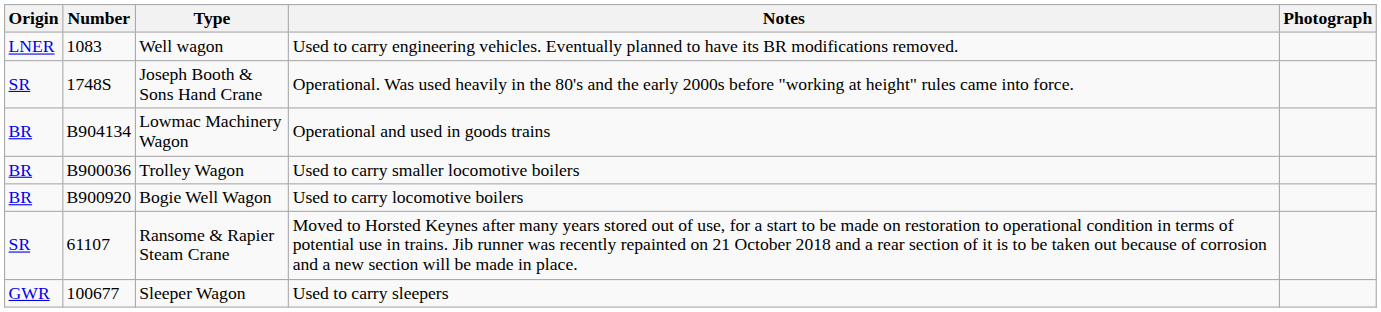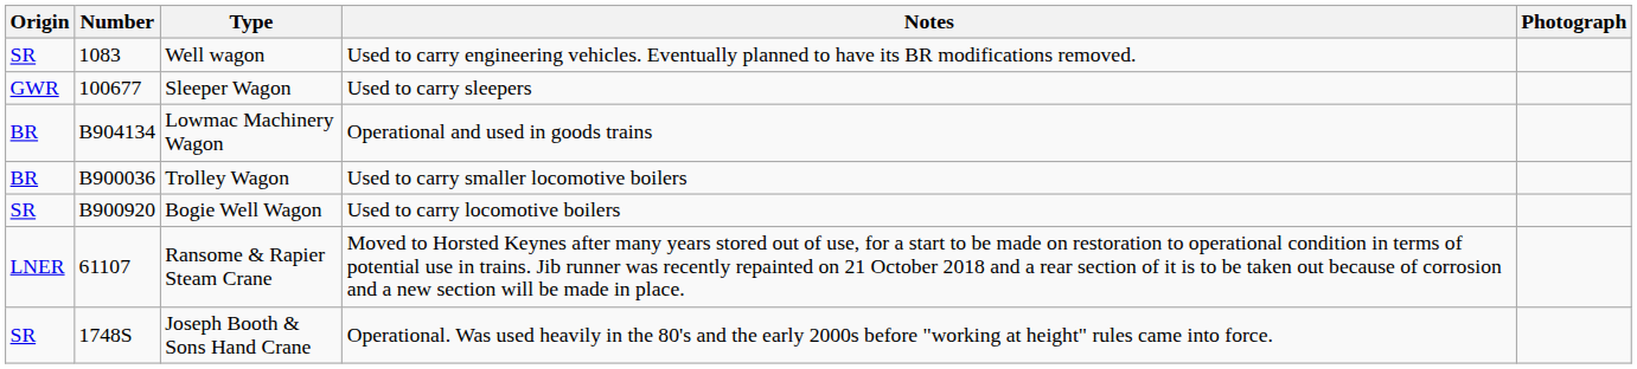 <table class="wikitable">
 <tr>
 <th>Origin</th>
 <th>Number</th>
 <th>Type</th>
 <th>Notes</th>
 <th>Photograph</th>
 </tr>
 <tr>
-<td><a href='#'>LNER</a></td>
+<td><a href='#'>SR</a></td>
 <td>1083</td>
 <td>Well wagon</td>
 <td>Used to carry engineering vehicles. Eventually planned to have its BR modifications removed.</td>
 <td></td>
 </tr>
 <tr>
-<td><a href='#'>SR</a></td>
-<td>1748S</td>
-<td>Joseph Booth & Sons Hand Crane</td>
-<td>Operational. Was used heavily in the 80's and the early 2000s before "working at height" rules came into force.</td>
+<td><a href='#'>GWR</a></td>
+<td>100677</td>
+<td>Sleeper Wagon</td>
+<td>Used to carry sleepers</td>
 <td></td>
 </tr>
 <tr>
 <td><a href='#'>BR</a></td>
 <td>B904134</td>
 <td>Lowmac Machinery Wagon</td>
 <td>Operational and used in goods trains</td>
 <td></td>
 </tr>
 <tr>
 <td><a href='#'>BR</a></td>
 <td>B900036</td>
 <td>Trolley Wagon</td>
 <td>Used to carry smaller locomotive boilers</td>
 <td></td>
 </tr>
 <tr>
-<td><a href='#'>BR</a></td>
+<td><a href='#'>SR</a></td>
 <td>B900920</td>
 <td>Bogie Well Wagon</td>
 <td>Used to carry locomotive boilers</td>
 <td></td>
 </tr>
 <tr>
-<td><a href='#'>SR</a></td>
+<td><a href='#'>LNER</a></td>
 <td>61107</td>
 <td>Ransome & Rapier Steam Crane</td>
 <td>Moved to Horsted Keynes after many years stored out of use, for a start to be made on restoration to operational condition in terms of potential use in trains. Jib runner was recently repainted on 21 October 2018 and a rear section of it is to be taken out because of corrosion and a new section will be made in place.</td>
 <td></td>
 </tr>
 <tr>
-<td><a href='#'>GWR</a></td>
-<td>100677</td>
-<td>Sleeper Wagon</td>
-<td>Used to carry sleepers</td>
+<td><a href='#'>SR</a></td>
+<td>1748S</td>
+<td>Joseph Booth & Sons Hand Crane</td>
+<td>Operational. Was used heavily in the 80's and the early 2000s before "working at height" rules came into force.</td>
 <td></td>
 </tr>
 </table>
